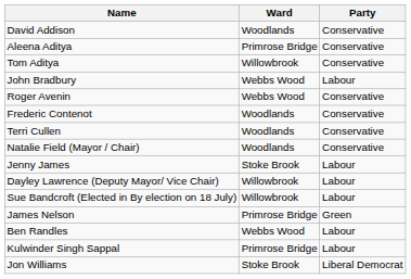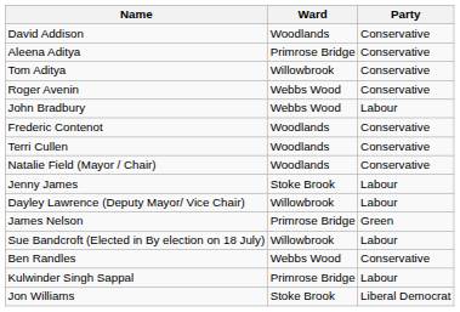 <table class="wikitable sortable mw-collapsible">
 <tr>
 <th>Name</th>
 <th>Ward</th>
 <th>Party</th>
 </tr>
 <tr>
 <td>David Addison</td>
 <td>Woodlands</td>
 <td>Conservative</td>
 </tr>
 <tr>
 <td>Aleena Aditya</td>
 <td>Primrose Bridge</td>
 <td>Conservative</td>
 </tr>
 <tr>
 <td>Tom Aditya</td>
 <td>Willowbrook</td>
 <td>Conservative</td>
 </tr>
 <tr>
+<td>Roger Avenin</td>
+<td>Webbs Wood</td>
+<td>Conservative</td>
+</tr>
+<tr>
 <td>John Bradbury</td>
 <td>Webbs Wood</td>
 <td>Labour</td>
-</tr>
-<tr>
-<td>Roger Avenin</td>
-<td>Webbs Wood</td>
-<td>Conservative</td>
 </tr>
 <tr>
 <td>Frederic Contenot</td>
 <td>Woodlands</td>
 <td>Conservative</td>
 </tr>
 <tr>
 <td>Terri Cullen</td>
 <td>Woodlands</td>
 <td>Conservative</td>
 </tr>
 <tr>
 <td>Natalie Field (Mayor / Chair)</td>
 <td>Woodlands</td>
 <td>Conservative</td>
 </tr>
 <tr>
 <td>Jenny James</td>
 <td>Stoke Brook</td>
 <td>Labour</td>
 </tr>
 <tr>
 <td>Dayley Lawrence  (Deputy Mayor/ Vice Chair)</td>
 <td>Willowbrook</td>
 <td>Labour</td>
 </tr>
 <tr>
+<td>James Nelson</td>
+<td>Primrose Bridge</td>
+<td>Green</td>
+</tr>
+<tr>
 <td>Sue Bandcroft (Elected in By election on 18 July)</td>
 <td>Willowbrook</td>
 <td>Labour</td>
 </tr>
 <tr>
-<td>James Nelson</td>
-<td>Primrose Bridge</td>
-<td>Green</td>
-</tr>
-<tr>
 <td>Ben Randles</td>
 <td>Webbs Wood</td>
-<td>Labour</td>
+<td>Conservative</td>
 </tr>
 <tr>
 <td>Kulwinder Singh Sappal</td>
 <td>Primrose Bridge</td>
 <td>Labour</td>
 </tr>
 <tr>
 <td>Jon Williams</td>
 <td>Stoke Brook</td>
 <td>Liberal Democrat</td>
 </tr>
 </table>
